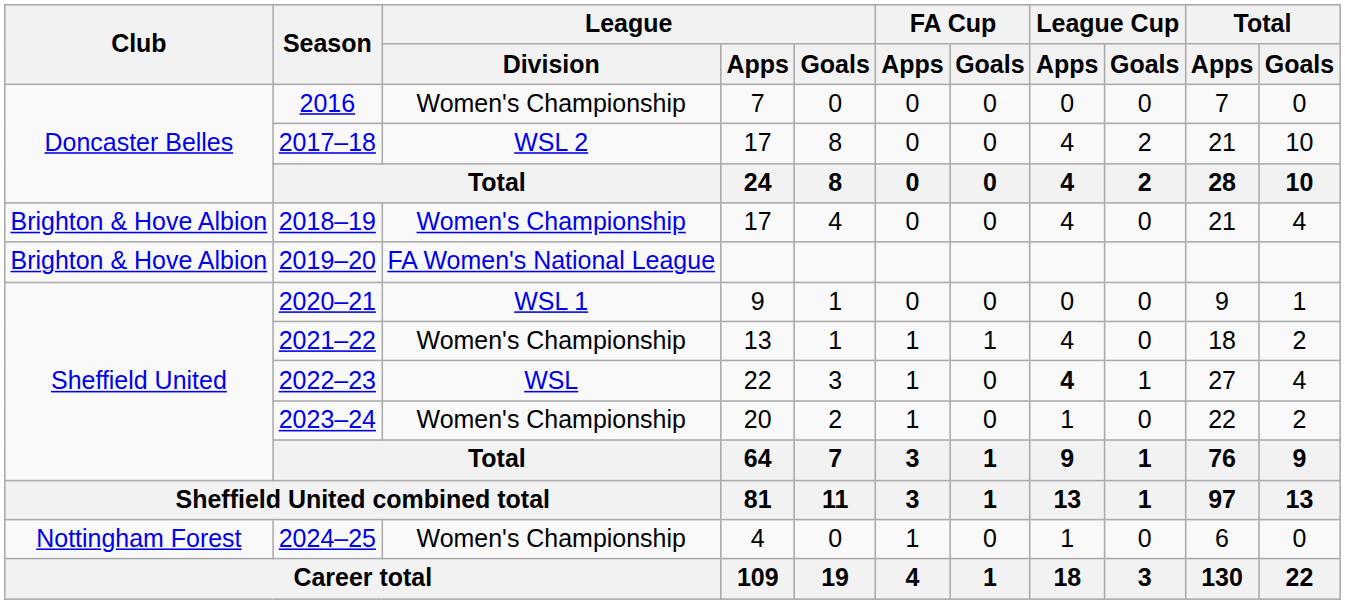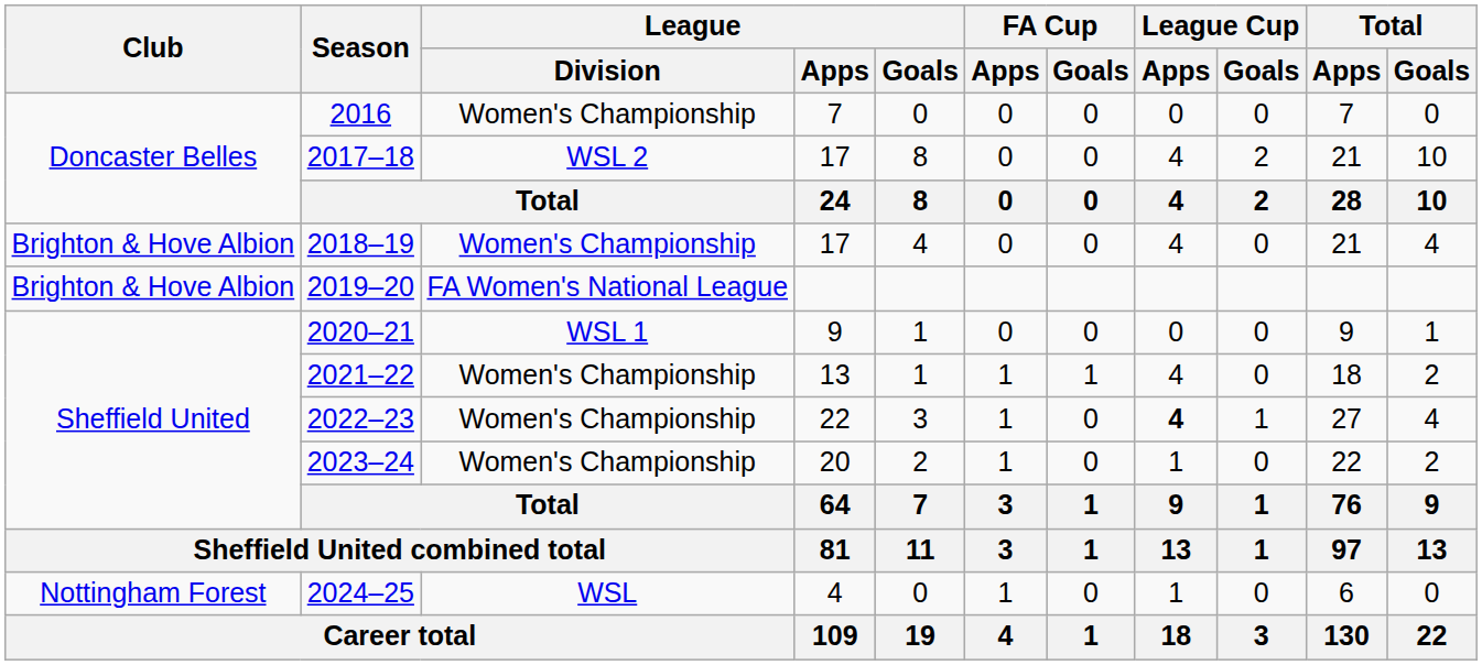 <table class="wikitable" style="text-align:center">
 <tr>
 <th rowspan="2">Club</th>
 <th rowspan="2">Season</th>
 <th colspan="3">League</th>
 <th colspan="2">FA Cup</th>
 <th colspan="2">League Cup</th>
 <th colspan="2">Total</th>
 </tr>
 <tr>
 <th>Division</th>
 <th>Apps</th>
 <th>Goals</th>
 <th>Apps</th>
 <th>Goals</th>
 <th>Apps</th>
 <th>Goals</th>
 <th>Apps</th>
 <th>Goals</th>
 </tr>
 <tr>
 <td rowspan="3"><a href='#'>Doncaster Belles</a></td>
 <td><a href='#'>2016</a></td>
 <td>Women's Championship</td>
 <td>7</td>
 <td>0</td>
 <td>0</td>
 <td>0</td>
 <td>0</td>
 <td>0</td>
 <td>7</td>
 <td>0</td>
 </tr>
 <tr>
 <td><a href='#'>2017–18</a></td>
 <td><a href='#'>WSL 2</a></td>
 <td>17</td>
 <td>8</td>
 <td>0</td>
 <td>0</td>
 <td>4</td>
 <td>2</td>
 <td>21</td>
 <td>10</td>
 </tr>
 <tr>
 <th colspan="2">Total</th>
 <th>24</th>
 <th>8</th>
 <th>0</th>
 <th>0</th>
 <th>4</th>
 <th>2</th>
 <th>28</th>
 <th>10</th>
 </tr>
 <tr>
 <td><a href='#'>Brighton & Hove Albion</a></td>
 <td><a href='#'>2018–19</a></td>
 <td><a href='#'>Women's Championship</a></td>
 <td>17</td>
 <td>4</td>
 <td>0</td>
 <td>0</td>
 <td>4</td>
 <td>0</td>
 <td>21</td>
 <td>4</td>
 </tr>
 <tr>
 <td><a href='#'>Brighton & Hove Albion</a></td>
 <td><a href='#'>2019–20</a></td>
 <td><a href='#'>FA Women's National League</a></td>
 <td></td>
 <td></td>
 <td></td>
 <td></td>
 <td></td>
 <td></td>
 <td></td>
 <td></td>
 </tr>
 <tr>
 <td rowspan="5"><a href='#'>Sheffield United</a></td>
 <td><a href='#'>2020–21</a></td>
 <td><a href='#'>WSL 1</a></td>
 <td>9</td>
 <td>1</td>
 <td>0</td>
 <td>0</td>
 <td>0</td>
 <td>0</td>
 <td>9</td>
 <td>1</td>
 </tr>
 <tr>
 <td><a href='#'>2021–22</a></td>
 <td>Women's Championship</td>
 <td>13</td>
 <td>1</td>
 <td>1</td>
 <td>1</td>
 <td>4</td>
 <td>0</td>
 <td>18</td>
 <td>2</td>
 </tr>
 <tr>
 <td><a href='#'>2022–23</a></td>
-<td><a href='#'>WSL</a></td>
+<td>Women's Championship</td>
 <td>22</td>
 <td>3</td>
 <td>1</td>
 <td>0</td>
 <td><strong>4</strong></td>
 <td>1</td>
 <td>27</td>
 <td>4</td>
 </tr>
 <tr>
 <td><a href='#'>2023–24</a></td>
 <td>Women's Championship</td>
 <td>20</td>
 <td>2</td>
 <td>1</td>
 <td>0</td>
 <td>1</td>
 <td>0</td>
 <td>22</td>
 <td>2</td>
 </tr>
 <tr>
 <th colspan="2">Total</th>
 <th>64</th>
 <th>7</th>
 <th>3</th>
 <th>1</th>
 <th>9</th>
 <th>1</th>
 <th>76</th>
 <th>9</th>
 </tr>
 <tr>
 <th colspan=3>Sheffield United combined total</th>
 <th>81</th>
 <th>11</th>
 <th>3</th>
 <th>1</th>
 <th>13</th>
 <th>1</th>
 <th>97</th>
 <th>13</th>
 </tr>
 <tr>
 <td><a href='#'>Nottingham Forest</a></td>
 <td><a href='#'>2024–25</a></td>
-<td>Women's Championship</td>
+<td><a href='#'>WSL</a></td>
 <td>4</td>
 <td>0</td>
 <td>1</td>
 <td>0</td>
 <td>1</td>
 <td>0</td>
 <td>6</td>
 <td>0</td>
 </tr>
 <tr>
 <th colspan="3">Career total</th>
 <th>109</th>
 <th>19</th>
 <th>4</th>
 <th>1</th>
 <th>18</th>
 <th>3</th>
 <th>130</th>
 <th>22</th>
 </tr>
 </table>
